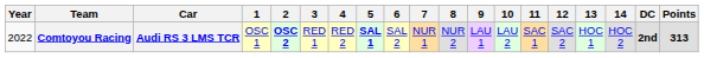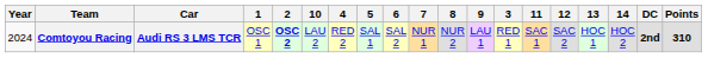 <table class="wikitable" style="text-align:center; font-size:85%">
 <tr>
 <th>Year</th>
 <th>Team</th>
 <th>Car</th>
 <th>1</th>
 <th>2</th>
-<th>3</th>
+<th>10</th>
 <th>4</th>
 <th>5</th>
 <th>6</th>
 <th>7</th>
 <th>8</th>
 <th>9</th>
-<th>10</th>
+<th>3</th>
 <th>11</th>
 <th>12</th>
 <th>13</th>
 <th>14</th>
 <th>DC</th>
 <th>Points</th>
 </tr>
 <tr>
-<td>2022</td>
+<td>2024</td>
 <th><a href='#'>Comtoyou Racing</a></th>
 <th><a href='#'>Audi RS 3 LMS TCR</a></th>
 <td style="background:#FFFFBF;"><a href='#'>OSC<br>1</a><br></td>
 <td style="background:#DFFFDF;"><strong><a href='#'>OSC<br>2</a><br></strong></td>
-<td style="background:#FFFFBF;"><a href='#'>RED<br>1</a><br></td>
+<td style="background:#DFFFDF;"><a href='#'>LAU<br>2</a><br></td>
 <td style="background:#FFFFBF;"><a href='#'>RED<br>2</a><br></td>
-<td style="background:#DFFFDF;"><strong><a href='#'>SAL<br>1</a><br></strong></td>
+<td style="background:#DFFFDF;"><a href='#'>SAL<br>1</a><br></td>
 <td style="background:#FFFFBF;"><a href='#'>SAL<br>2</a><br></td>
 <td style="background:#FFDF9F;"><a href='#'>NUR<br>1</a><br></td>
 <td style="background:#DFDFDF;"><a href='#'>NUR<br>2</a><br></td>
 <td style="background:#EFCFFF;"><a href='#'>LAU<br>1</a><br></td>
-<td style="background:#DFFFDF;"><a href='#'>LAU<br>2</a><br></td>
+<td style="background:#FFFFBF;"><a href='#'>RED<br>1</a><br></td>
 <td style="background:#FFDF9F;"><a href='#'>SAC<br>1</a><br></td>
 <td style="background:#DFDFDF;"><a href='#'>SAC<br>2</a><br></td>
 <td style="background:#DFFFDF;"><a href='#'>HOC<br>1</a><br></td>
 <td style="background:#DFDFDF;"><a href='#'>HOC<br>2</a><br></td>
 <th style="background:#DFDFDF;">2nd</th>
-<th style="background:#DFDFDF;">313</th>
+<th style="background:#DFDFDF;">310</th>
 </tr>
 </table>
